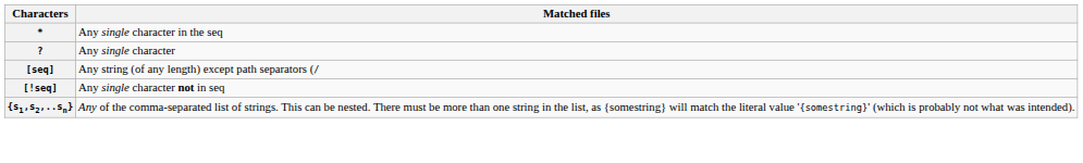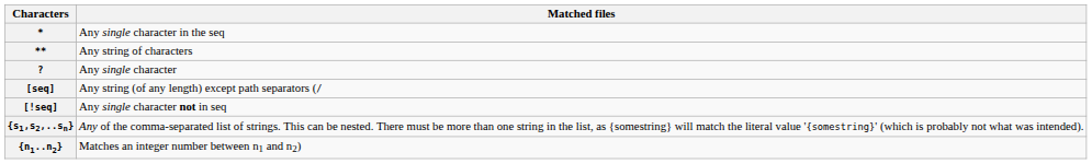 <table class="wikitable">
 <tr>
 <th>Characters</th>
 <th>Matched files</th>
 </tr>
 <tr>
 <th><kbd>*</kbd></th>
 <td>Any <em>single</em> character in the seq</td>
+</tr>
+<tr>
+<th><kbd>**</kbd></th>
+<td>Any string of characters</td>
 </tr>
 <tr>
 <th><kbd>?</kbd></th>
 <td>Any <em>single</em> character</td>
 </tr>
 <tr>
 <th><kbd>[seq]</kbd></th>
 <td>Any string (of any length) except path separators (<kbd>/</kbd></td>
 </tr>
 <tr>
 <th><kbd>[!seq]</kbd></th>
 <td>Any <em>single</em> character <strong>not</strong> in seq</td>
 </tr>
 <tr>
 <th><kbd>{s<sub>1</sub>,s<sub>2</sub>,..s<sub>n</sub>}</kbd></th>
 <td><em>Any</em> of the comma-separated list of strings.  This can be nested. There must be more than one string in the list, as {somestring} will match the literal value '<kbd>{somestring}</kbd>' (which is probably not what was intended).</td>
 </tr>
+<tr>
+<th><kbd>{n<sub>1</sub>..n<sub>2</sub>}</kbd></th>
+<td>Matches an integer number between n<sub>1</sub> and n<sub>2</sub>)</td>
+</tr>
 </table>
